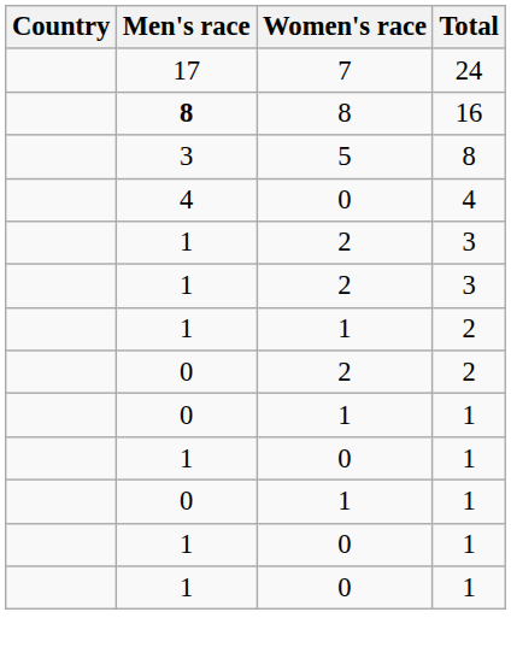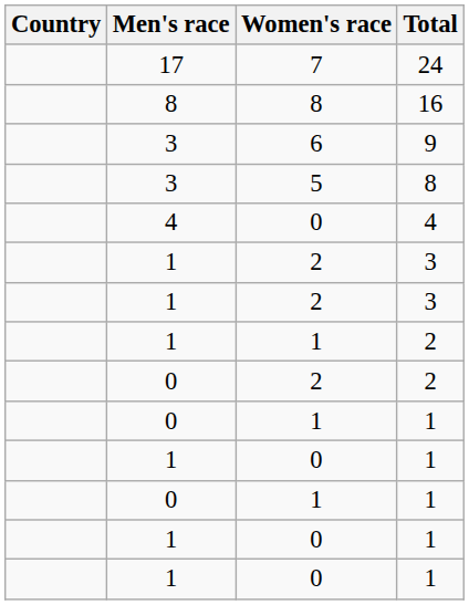 <table class="wikitable sortable" style="text-align:center">
 <tr>
 <th>Country</th>
 <th>Men's race</th>
 <th>Women's race</th>
 <th>Total</th>
 </tr>
 <tr>
 <td align=left></td>
 <td>17</td>
 <td>7</td>
 <td>24</td>
 </tr>
 <tr>
 <td align=left></td>
-<td><strong>8</strong></td>
+<td>8</td>
 <td>8</td>
 <td>16</td>
+</tr>
+<tr>
+<td align=left></td>
+<td>3</td>
+<td>6</td>
+<td>9</td>
 </tr>
 <tr>
 <td align=left></td>
 <td>3</td>
 <td>5</td>
 <td>8</td>
 </tr>
 <tr>
 <td align=left></td>
 <td>4</td>
 <td>0</td>
 <td>4</td>
 </tr>
 <tr>
 <td align=left></td>
 <td>1</td>
 <td>2</td>
 <td>3</td>
 </tr>
 <tr>
 <td align=left></td>
 <td>1</td>
 <td>2</td>
 <td>3</td>
 </tr>
 <tr>
 <td align=left></td>
 <td>1</td>
 <td>1</td>
 <td>2</td>
 </tr>
 <tr>
 <td align=left></td>
 <td>0</td>
 <td>2</td>
 <td>2</td>
 </tr>
 <tr>
 <td align=left></td>
 <td>0</td>
 <td>1</td>
 <td>1</td>
 </tr>
 <tr>
 <td align=left></td>
 <td>1</td>
 <td>0</td>
 <td>1</td>
 </tr>
 <tr>
 <td align=left></td>
 <td>0</td>
 <td>1</td>
 <td>1</td>
 </tr>
 <tr>
 <td align=left></td>
 <td>1</td>
 <td>0</td>
 <td>1</td>
 </tr>
 <tr>
 <td align=left></td>
 <td>1</td>
 <td>0</td>
 <td>1</td>
 </tr>
 </table>
